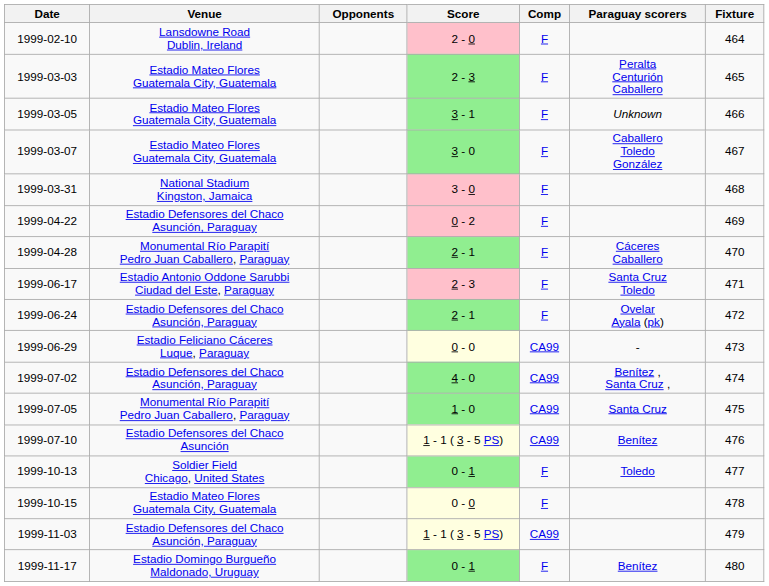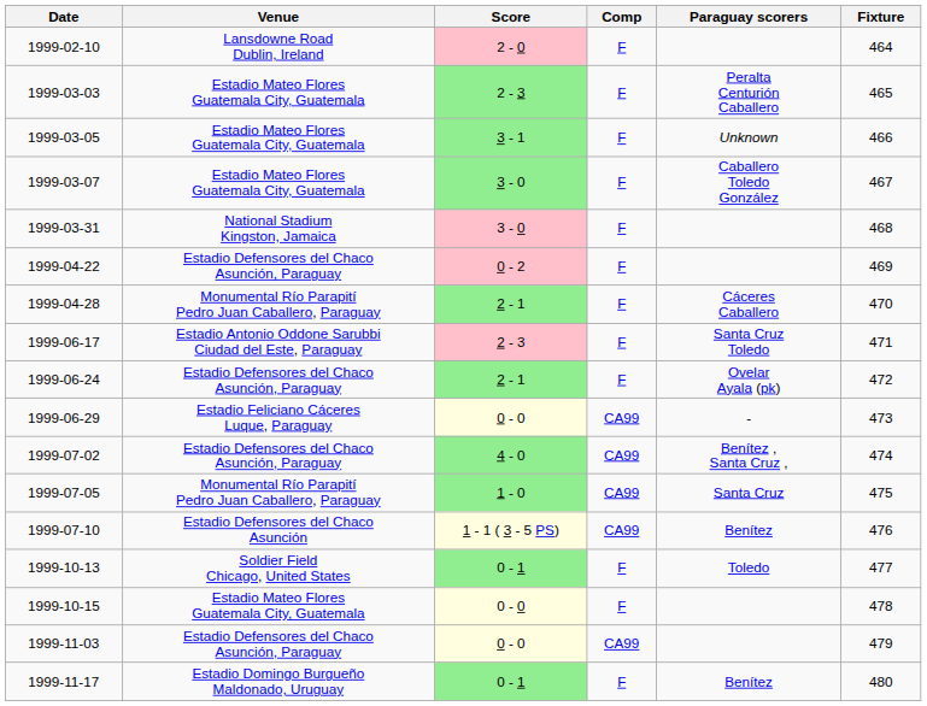 <table class="wikitable" style="font-size:85%; text-align:center;" width="100%">
 <tr>
 <th>Date</th>
 <th>Venue</th>
-<th>Opponents</th>
 <th>Score</th>
 <th>Comp</th>
 <th>Paraguay scorers</th>
 <th>Fixture </th>
 </tr>
 <tr>
 <td>1999-02-10</td>
 <td><a href='#'>Lansdowne Road</a><br> <a href='#'>Dublin, Ireland</a></td>
-<td></td>
 <td bgcolor="pink">2 - <u>0</u></td>
 <td><a href='#'>F</a></td>
 <td></td>
 <td>464</td>
 </tr>
 <tr>
 <td>1999-03-03</td>
 <td><a href='#'>Estadio Mateo Flores</a><br> <a href='#'>Guatemala City, Guatemala</a></td>
-<td></td>
 <td bgcolor="lightgreen">2 - <u>3</u></td>
 <td><a href='#'>F</a></td>
 <td><a href='#'>Peralta</a> <br> <a href='#'>Centurión</a>  <br> <a href='#'>Caballero</a> </td>
 <td>465</td>
 </tr>
 <tr>
 <td>1999-03-05</td>
 <td><a href='#'>Estadio Mateo Flores</a><br> <a href='#'>Guatemala City, Guatemala</a></td>
-<td></td>
 <td bgcolor="lightgreen"><u>3</u> - 1</td>
 <td><a href='#'>F</a></td>
 <td><em>Unknown</em></td>
 <td>466</td>
 </tr>
 <tr>
 <td>1999-03-07</td>
 <td><a href='#'>Estadio Mateo Flores</a><br> <a href='#'>Guatemala City, Guatemala</a></td>
-<td></td>
 <td bgcolor="lightgreen"><u>3</u> - 0</td>
 <td><a href='#'>F</a></td>
 <td><a href='#'>Caballero</a> <br> <a href='#'>Toledo</a>  <br> <a href='#'>González</a> </td>
 <td>467</td>
 </tr>
 <tr>
 <td>1999-03-31</td>
 <td><a href='#'>National Stadium</a><br> <a href='#'>Kingston, Jamaica</a></td>
-<td></td>
 <td bgcolor="pink">3 - <u>0</u></td>
 <td><a href='#'>F</a></td>
 <td></td>
 <td>468</td>
 </tr>
 <tr>
 <td>1999-04-22</td>
 <td><a href='#'>Estadio Defensores del Chaco</a><br> <a href='#'>Asunción, Paraguay</a></td>
-<td></td>
 <td bgcolor="pink"><u>0</u> - 2</td>
 <td><a href='#'>F</a></td>
 <td></td>
 <td>469</td>
 </tr>
 <tr>
 <td>1999-04-28</td>
 <td><a href='#'>Monumental Río Parapití</a><br> <a href='#'>Pedro Juan Caballero</a>, <a href='#'>Paraguay</a></td>
-<td></td>
 <td bgcolor="lightgreen"><u>2</u> - 1</td>
 <td><a href='#'>F</a></td>
 <td><a href='#'>Cáceres</a>  <br> <a href='#'>Caballero</a> </td>
 <td>470</td>
 </tr>
 <tr>
 <td>1999-06-17</td>
 <td><a href='#'>Estadio Antonio Oddone Sarubbi</a><br> <a href='#'>Ciudad del Este</a>, <a href='#'>Paraguay</a></td>
-<td></td>
 <td bgcolor="pink"><u>2</u> - 3</td>
 <td><a href='#'>F</a></td>
 <td><a href='#'>Santa Cruz</a>  <br> <a href='#'>Toledo</a></td>
 <td>471</td>
 </tr>
 <tr>
 <td>1999-06-24</td>
 <td><a href='#'>Estadio Defensores del Chaco</a><br> <a href='#'>Asunción, Paraguay</a></td>
-<td></td>
 <td bgcolor="lightgreen"><u>2</u> - 1</td>
 <td><a href='#'>F</a></td>
 <td><a href='#'>Ovelar</a>  <br> <a href='#'>Ayala</a> (<a href='#'>pk</a>)</td>
 <td>472</td>
 </tr>
 <tr>
 <td>1999-06-29</td>
 <td><a href='#'>Estadio Feliciano Cáceres</a><br> <a href='#'>Luque</a>, <a href='#'>Paraguay</a></td>
-<td></td>
 <td bgcolor="lightyellow"><u>0</u> - 0</td>
 <td><a href='#'>CA99</a></td>
 <td>-</td>
 <td>473</td>
 </tr>
 <tr>
 <td>1999-07-02</td>
 <td><a href='#'>Estadio Defensores del Chaco</a><br> <a href='#'>Asunción, Paraguay</a></td>
-<td></td>
 <td bgcolor="lightgreen"><u>4</u> - 0</td>
 <td><a href='#'>CA99</a></td>
 <td><a href='#'>Benítez</a> , <br><a href='#'>Santa Cruz</a> , </td>
 <td>474</td>
 </tr>
 <tr>
 <td>1999-07-05</td>
 <td><a href='#'>Monumental Río Parapití</a><br> <a href='#'>Pedro Juan Caballero</a>, <a href='#'>Paraguay</a></td>
-<td></td>
 <td bgcolor="lightgreen"><u>1</u> - 0</td>
 <td><a href='#'>CA99</a></td>
 <td><a href='#'>Santa Cruz</a></td>
 <td>475</td>
 </tr>
 <tr>
 <td>1999-07-10</td>
 <td><a href='#'>Estadio Defensores del Chaco</a><br> <a href='#'>Asunción</a></td>
-<td></td>
 <td bgcolor="lightyellow"><u>1</u> - 1 ( <u>3</u> - 5 <a href='#'>PS</a>)</td>
 <td><a href='#'>CA99</a></td>
 <td><a href='#'>Benítez</a> </td>
 <td>476</td>
 </tr>
 <tr>
 <td>1999-10-13</td>
 <td><a href='#'>Soldier Field</a><br> <a href='#'>Chicago</a>, <a href='#'>United States</a></td>
-<td></td>
 <td bgcolor="lightgreen">0 - <u>1</u></td>
 <td><a href='#'>F</a></td>
 <td><a href='#'>Toledo</a> </td>
 <td>477</td>
 </tr>
 <tr>
 <td>1999-10-15</td>
 <td><a href='#'>Estadio Mateo Flores</a><br> <a href='#'>Guatemala City, Guatemala</a></td>
-<td></td>
 <td bgcolor="lightyellow">0 - <u>0</u></td>
 <td><a href='#'>F</a></td>
 <td></td>
 <td>478</td>
 </tr>
 <tr>
 <td>1999-11-03</td>
 <td><a href='#'>Estadio Defensores del Chaco</a><br> <a href='#'>Asunción, Paraguay</a></td>
-<td></td>
-<td bgcolor="lightyellow"><u>1</u> - 1 ( <u>3</u> - 5 <a href='#'>PS</a>)</td>
+<td bgcolor="lightyellow"><u>0</u> - 0</td>
 <td><a href='#'>CA99</a></td>
 <td></td>
 <td>479</td>
 </tr>
 <tr>
 <td>1999-11-17</td>
 <td><a href='#'>Estadio Domingo Burgueño</a><br> <a href='#'>Maldonado, Uruguay</a></td>
-<td></td>
 <td bgcolor="lightgreen">0 - <u>1</u></td>
 <td><a href='#'>F</a></td>
 <td><a href='#'>Benítez</a> </td>
 <td>480</td>
 </tr>
 </table>
